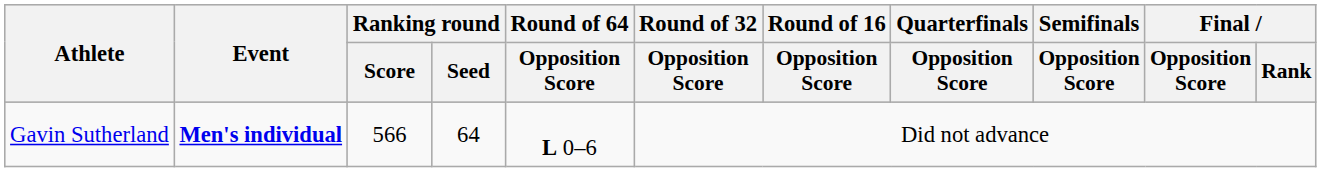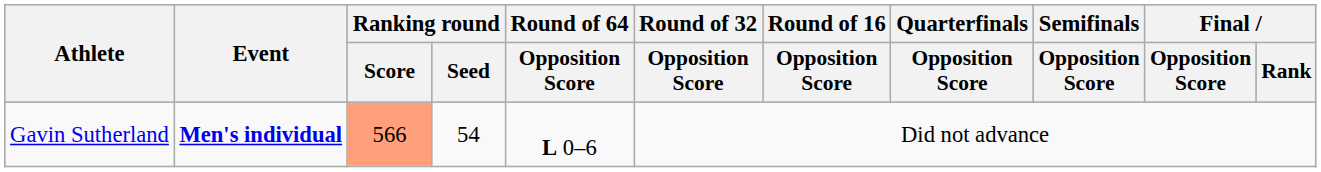 <table class="wikitable" style="font-size:90%">
 <tr>
 <th rowspan=2>Athlete</th>
 <th rowspan=2>Event</th>
 <th colspan="2">Ranking round</th>
 <th>Round of 64</th>
 <th>Round of 32</th>
 <th>Round of 16</th>
 <th>Quarterfinals</th>
 <th>Semifinals</th>
 <th colspan="2">Final / </th>
 </tr>
 <tr style="font-size:95%">
 <th>Score</th>
 <th>Seed</th>
 <th>Opposition<br>Score</th>
 <th>Opposition<br>Score</th>
 <th>Opposition<br>Score</th>
 <th>Opposition<br>Score</th>
 <th>Opposition<br>Score</th>
 <th>Opposition<br>Score</th>
 <th>Rank</th>
 </tr>
 <tr align=center>
 <td align=left><a href='#'>Gavin Sutherland</a></td>
 <td align=left><strong><a href='#'>Men's individual</a></strong></td>
-<td>566</td>
-<td>64</td>
+<td style="background: lightsalmon;">566</td>
+<td>54</td>
 <td><br><strong>L</strong> 0–6</td>
 <td colspan=7>Did not advance</td>
 </tr>
 </table>
